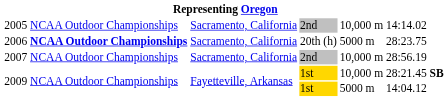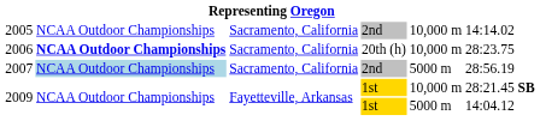 <table>
 <tr>
 <th colspan=7>Representing <a href='#'>Oregon</a></th>
 </tr>
 <tr>
 <td>2005</td>
 <td><a href='#'>NCAA Outdoor Championships</a></td>
 <td><a href='#'>Sacramento, California</a></td>
 <td bgcolor=silver>2nd</td>
 <td>10,000 m</td>
 <td>14:14.02</td>
 <td></td>
 </tr>
 <tr>
 <td>2006</td>
 <td><strong><a href='#'>NCAA Outdoor Championships</a></strong></td>
 <td><a href='#'>Sacramento, California</a></td>
 <td>20th (h)</td>
-<td>5000 m</td>
+<td>10,000 m</td>
 <td>28:23.75</td>
 <td></td>
 </tr>
 <tr>
 <td>2007</td>
-<td><a href='#'>NCAA Outdoor Championships</a></td>
+<td style="background: lightblue;"><a href='#'>NCAA Outdoor Championships</a></td>
 <td><a href='#'>Sacramento, California</a></td>
 <td bgcolor=silver>2nd</td>
-<td>10,000 m</td>
+<td>5000 m</td>
 <td>28:56.19</td>
 <td></td>
 </tr>
 <tr>
 <td rowspan=2>2009</td>
 <td rowspan=2><a href='#'>NCAA Outdoor Championships</a></td>
 <td rowspan=2><a href='#'>Fayetteville, Arkansas</a></td>
 <td bgcolor=gold>1st</td>
 <td>10,000 m</td>
 <td>28:21.45 <strong>SB</strong></td>
 <td></td>
 </tr>
 <tr>
 <td bgcolor=gold>1st</td>
 <td>5000 m</td>
 <td>14:04.12</td>
 </tr>
 </table>
